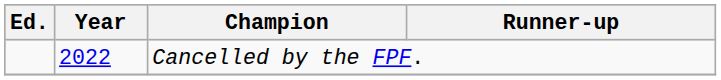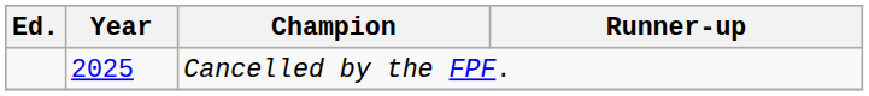 <table class="wikitable sortable" style="text-align:left">
 <tr>
 <th width="px">Ed.</th>
 <th width="50px">Year</th>
 <th width="150px">Champion</th>
 <th width="180px">Runner-up</th>
 </tr>
 <tr>
 <td></td>
-<td><a href='#'>2022</a></td>
+<td><a href='#'>2025</a></td>
 <td colspan=2><em>Cancelled by the <a href='#'>FPF</a></em>.</td>
 </tr>
 <tr>
 </tr>
 </table>
